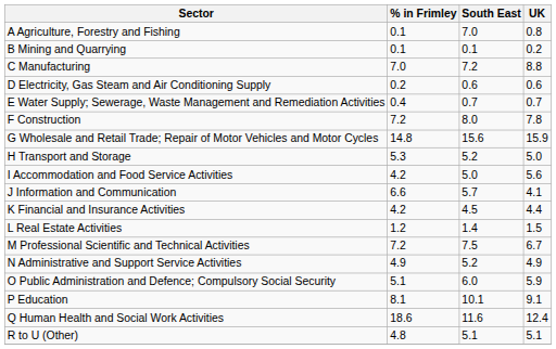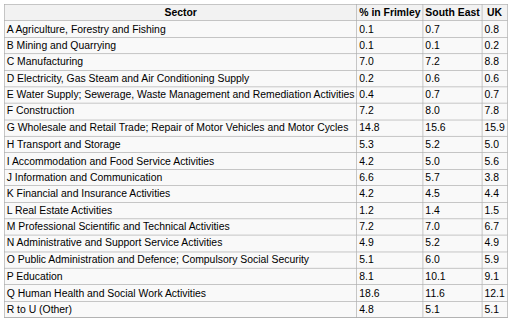 <table class="wikitable">
 <tr>
 <th>Sector</th>
 <th>% in Frimley</th>
 <th>South East</th>
 <th>UK</th>
 </tr>
 <tr>
 <td>A Agriculture, Forestry and Fishing</td>
 <td>0.1</td>
-<td>7.0</td>
+<td>0.7</td>
 <td>0.8</td>
 </tr>
 <tr>
 <td>B Mining and Quarrying</td>
 <td>0.1</td>
 <td>0.1</td>
 <td>0.2</td>
 </tr>
 <tr>
 <td>C Manufacturing</td>
 <td>7.0</td>
 <td>7.2</td>
 <td>8.8</td>
 </tr>
 <tr>
 <td>D Electricity, Gas Steam and Air Conditioning Supply</td>
 <td>0.2</td>
 <td>0.6</td>
 <td>0.6</td>
 </tr>
 <tr>
 <td>E Water Supply; Sewerage, Waste Management and Remediation Activities</td>
 <td>0.4</td>
 <td>0.7</td>
 <td>0.7</td>
 </tr>
 <tr>
 <td>F Construction</td>
 <td>7.2</td>
 <td>8.0</td>
 <td>7.8</td>
 </tr>
 <tr>
 <td>G Wholesale and Retail Trade; Repair of Motor Vehicles and Motor Cycles</td>
 <td>14.8</td>
 <td>15.6</td>
 <td>15.9</td>
 </tr>
 <tr>
 <td>H Transport and Storage</td>
 <td>5.3</td>
 <td>5.2</td>
 <td>5.0</td>
 </tr>
 <tr>
 <td>I Accommodation and Food Service Activities</td>
 <td>4.2</td>
 <td>5.0</td>
 <td>5.6</td>
 </tr>
 <tr>
 <td>J Information and Communication</td>
 <td>6.6</td>
 <td>5.7</td>
-<td>4.1</td>
+<td>3.8</td>
 </tr>
 <tr>
 <td>K Financial and Insurance Activities</td>
 <td>4.2</td>
 <td>4.5</td>
 <td>4.4</td>
 </tr>
 <tr>
 <td>L Real Estate Activities</td>
 <td>1.2</td>
 <td>1.4</td>
 <td>1.5</td>
 </tr>
 <tr>
 <td>M Professional Scientific and Technical Activities</td>
 <td>7.2</td>
-<td>7.5</td>
+<td>7.0</td>
 <td>6.7</td>
 </tr>
 <tr>
 <td>N Administrative and Support Service Activities</td>
 <td>4.9</td>
 <td>5.2</td>
 <td>4.9</td>
 </tr>
 <tr>
 <td>O Public Administration and Defence; Compulsory Social Security</td>
 <td>5.1</td>
 <td>6.0</td>
 <td>5.9</td>
 </tr>
 <tr>
 <td>P Education</td>
 <td>8.1</td>
 <td>10.1</td>
 <td>9.1</td>
 </tr>
 <tr>
 <td>Q Human Health and Social Work Activities</td>
 <td>18.6</td>
 <td>11.6</td>
-<td>12.4</td>
+<td>12.1</td>
 </tr>
 <tr>
 <td>R to U (Other)</td>
 <td>4.8</td>
 <td>5.1</td>
 <td>5.1</td>
 </tr>
 <tr>
 </tr>
 </table>
